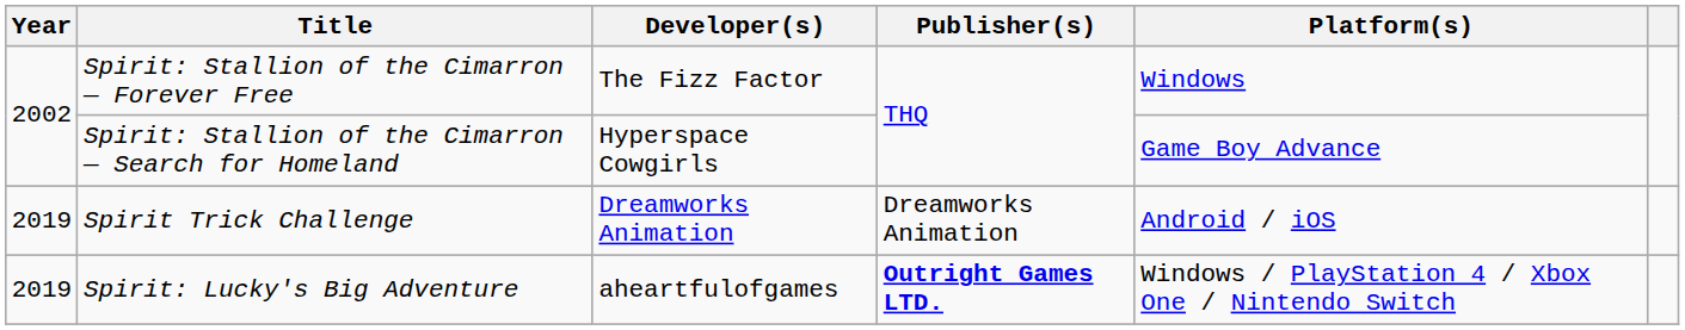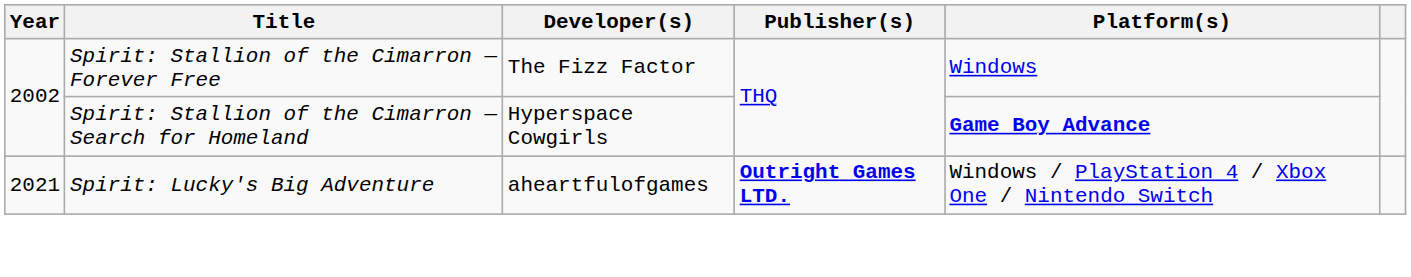 <table class="wikitable sortable">
 <tr>
 <th>Year</th>
 <th>Title</th>
 <th>Developer(s)</th>
 <th>Publisher(s)</th>
 <th>Platform(s)</th>
 <th class="unsortable" width="10"></th>
 </tr>
 <tr>
 <td rowspan="2">2002</td>
 <td><em>Spirit: Stallion of the Cimarron — Forever Free</em></td>
 <td>The Fizz Factor</td>
 <td rowspan="2"><a href='#'>THQ</a></td>
 <td><a href='#'>Windows</a></td>
 <td rowspan="2" style="text-align:center"></td>
 </tr>
 <tr>
 <td><em>Spirit: Stallion of the Cimarron — Search for Homeland</em></td>
 <td>Hyperspace Cowgirls</td>
-<td><a href='#'>Game Boy Advance</a></td>
+<td><strong><a href='#'>Game Boy Advance</a></strong></td>
 </tr>
 <tr>
-<td>2019</td>
-<td><em>Spirit Trick Challenge</em></td>
-<td><a href='#'>Dreamworks Animation</a></td>
-<td>Dreamworks Animation</td>
-<td><a href='#'>Android</a> / <a href='#'>iOS</a></td>
-<td style="text-align:center"></td>
-</tr>
-<tr>
-<td>2019</td>
+<td>2021</td>
 <td><em>Spirit: Lucky's Big Adventure</em></td>
 <td>aheartfulofgames</td>
 <td><strong><a href='#'>Outright Games LTD.</a></strong></td>
 <td>Windows / <a href='#'>PlayStation 4</a> / <a href='#'>Xbox One</a> / <a href='#'>Nintendo Switch</a></td>
 <td style="text-align:center"></td>
 </tr>
 </table>
